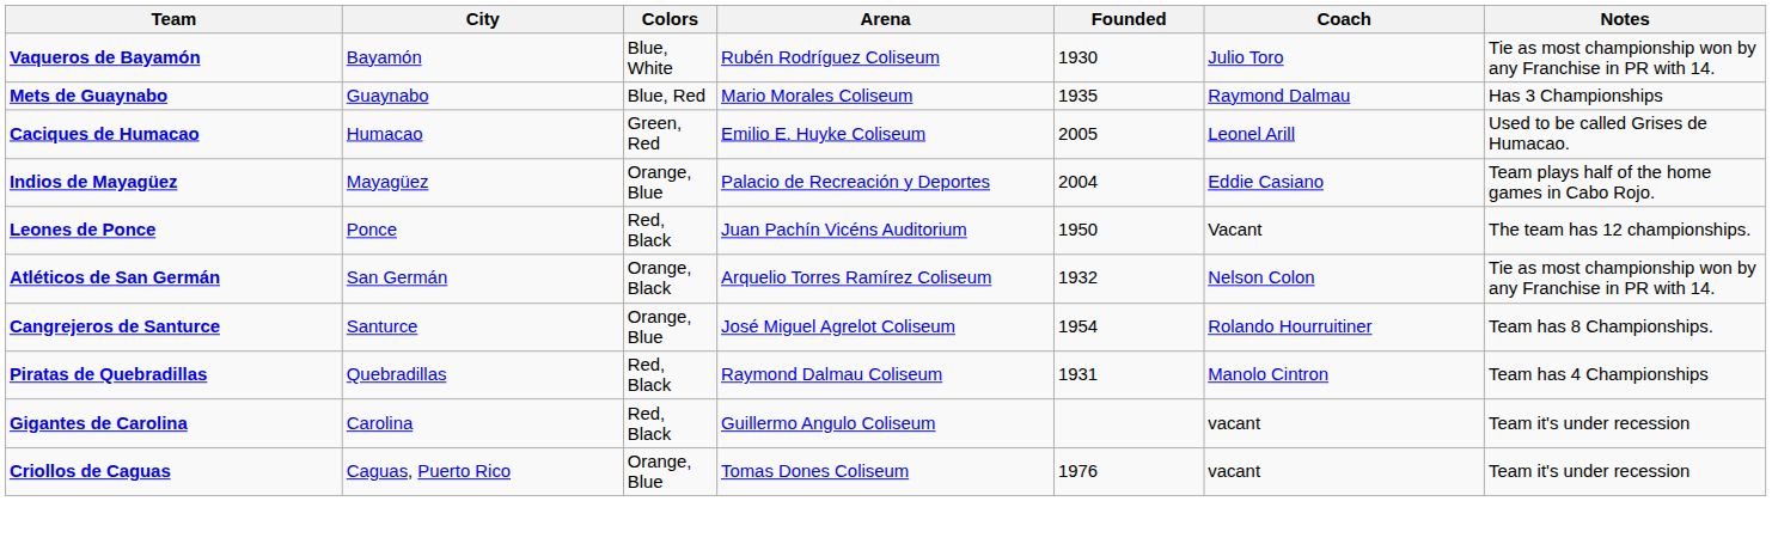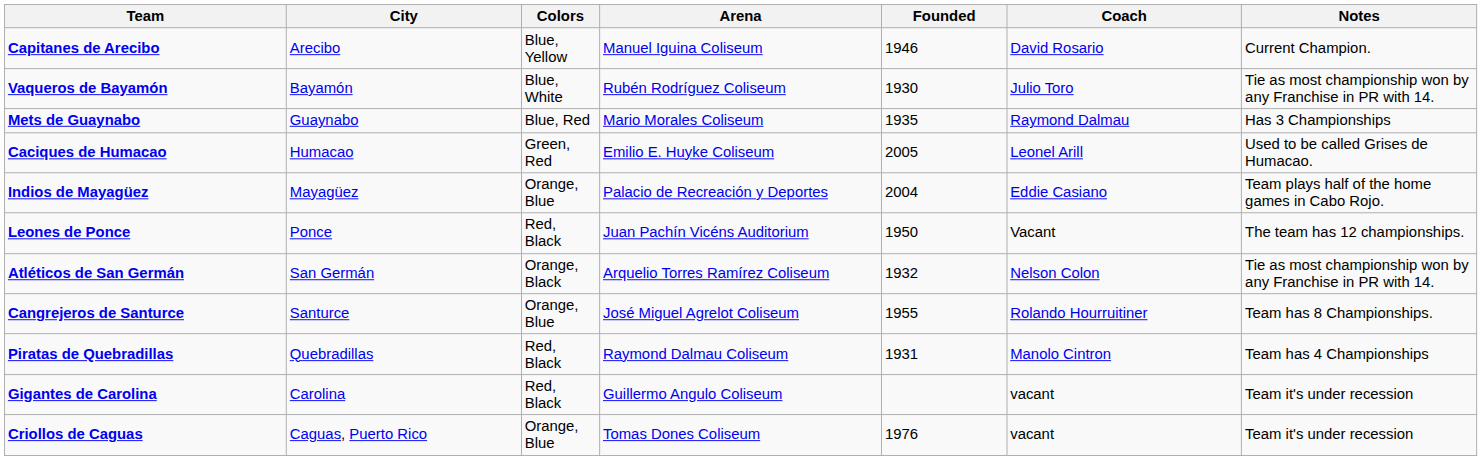 <table class="wikitable" style="width: 100%">
 <tr>
 <th width=18%>Team</th>
 <th width=15%>City</th>
 <th width=5%>Colors</th>
 <th width=18%>Arena</th>
 <th width=8%>Founded</th>
 <th width=15%>Coach</th>
 <th width=15%>Notes</th>
+</tr>
+<tr>
+<td><strong><a href='#'>Capitanes de Arecibo</a></strong></td>
+<td><a href='#'>Arecibo</a></td>
+<td>Blue, Yellow <br>  </td>
+<td><a href='#'>Manuel Iguina Coliseum</a></td>
+<td>1946</td>
+<td><a href='#'>David Rosario</a></td>
+<td>Current Champion.</td>
 </tr>
 <tr>
 <td><strong><a href='#'>Vaqueros de Bayamón</a></strong></td>
 <td> <a href='#'>Bayamón</a></td>
 <td>Blue, White <br>  </td>
 <td><a href='#'>Rubén Rodríguez Coliseum</a></td>
 <td>1930</td>
 <td><a href='#'>Julio Toro</a></td>
 <td>Tie as most championship won by any Franchise in PR with 14.</td>
 </tr>
 <tr>
 <td><strong><a href='#'>Mets de Guaynabo</a></strong></td>
 <td> <a href='#'>Guaynabo</a></td>
 <td>Blue, Red <br>  </td>
 <td><a href='#'>Mario Morales Coliseum</a></td>
 <td>1935</td>
 <td><a href='#'>Raymond Dalmau</a></td>
 <td>Has 3 Championships</td>
 </tr>
 <tr>
 <td><strong><a href='#'>Caciques de Humacao</a></strong></td>
 <td> <a href='#'>Humacao</a></td>
 <td>Green, Red  <br>  </td>
 <td><a href='#'>Emilio E. Huyke Coliseum</a></td>
 <td>2005</td>
 <td><a href='#'>Leonel Arill</a></td>
 <td>Used to be called Grises de Humacao.</td>
 </tr>
 <tr>
 <td><strong><a href='#'>Indios de Mayagüez</a></strong></td>
 <td> <a href='#'>Mayagüez</a></td>
 <td>Orange, Blue <br>  </td>
 <td><a href='#'>Palacio de Recreación y Deportes</a></td>
 <td>2004</td>
 <td><a href='#'>Eddie Casiano</a></td>
 <td>Team plays half of the home games in Cabo Rojo.</td>
 </tr>
 <tr>
 <td><strong><a href='#'>Leones de Ponce</a></strong></td>
 <td> <a href='#'>Ponce</a></td>
 <td>Red, Black <br>   </td>
 <td><a href='#'>Juan Pachín Vicéns Auditorium</a></td>
 <td>1950</td>
 <td>Vacant</td>
 <td>The team has 12 championships.</td>
 </tr>
 <tr>
 <td><strong><a href='#'>Atléticos de San Germán</a></strong></td>
 <td> <a href='#'>San Germán</a></td>
 <td>Orange, Black <br>  </td>
 <td><a href='#'>Arquelio Torres Ramírez Coliseum</a></td>
 <td>1932</td>
 <td><a href='#'>Nelson Colon</a></td>
 <td>Tie as most championship won by any Franchise in PR with 14.</td>
 </tr>
 <tr>
 <td><strong><a href='#'>Cangrejeros de Santurce</a></strong></td>
 <td> <a href='#'>Santurce</a></td>
 <td>Orange, Blue <br>  </td>
 <td><a href='#'>José Miguel Agrelot Coliseum</a></td>
-<td>1954</td>
+<td>1955</td>
 <td><a href='#'>Rolando Hourruitiner</a></td>
 <td>Team has 8 Championships.</td>
 </tr>
 <tr>
 <td><strong><a href='#'>Piratas de Quebradillas</a></strong></td>
 <td> <a href='#'>Quebradillas</a></td>
 <td>Red, Black <br>  </td>
 <td><a href='#'>Raymond Dalmau Coliseum</a></td>
 <td>1931</td>
 <td><a href='#'>Manolo Cintron</a></td>
 <td>Team has 4 Championships</td>
 </tr>
 <tr>
 <td><strong><a href='#'>Gigantes de Carolina</a></strong></td>
 <td> <a href='#'>Carolina</a></td>
 <td>Red, Black <br>  </td>
 <td><a href='#'>Guillermo Angulo Coliseum</a></td>
 <td></td>
 <td>vacant</td>
 <td>Team it's under recession</td>
 </tr>
 <tr>
 <td><strong><a href='#'>Criollos de Caguas</a></strong></td>
 <td> <a href='#'>Caguas</a>, <a href='#'>Puerto Rico</a></td>
 <td>Orange, Blue <br>  </td>
 <td><a href='#'>Tomas Dones Coliseum</a></td>
 <td>1976</td>
 <td>vacant</td>
 <td>Team it's under recession</td>
 </tr>
 </table>
